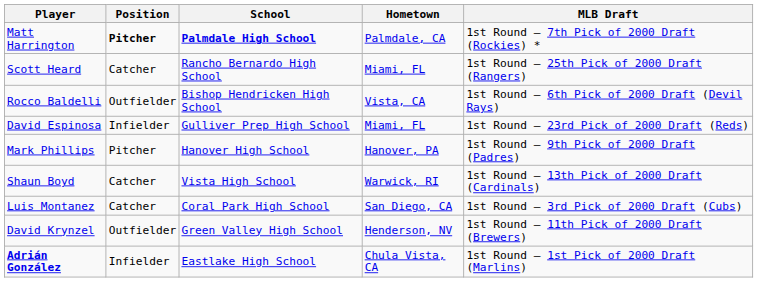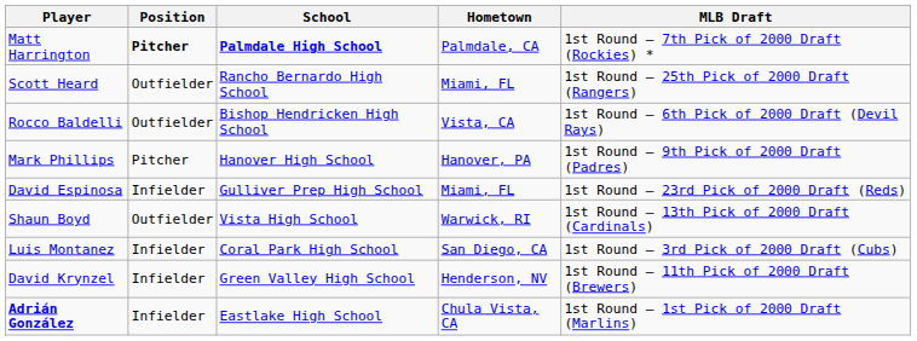 <table class="wikitable">
 <tr>
 <th>Player</th>
 <th>Position</th>
 <th>School</th>
 <th>Hometown</th>
 <th>MLB Draft</th>
 </tr>
 <tr>
 <td><a href='#'>Matt Harrington</a></td>
 <td><strong>Pitcher</strong></td>
 <td><strong><a href='#'>Palmdale High School</a></strong></td>
 <td><a href='#'>Palmdale, CA</a></td>
 <td>1st Round – <a href='#'>7th Pick of 2000 Draft</a> (<a href='#'>Rockies</a>) *</td>
 </tr>
 <tr>
 <td><a href='#'>Scott Heard</a></td>
-<td>Catcher</td>
+<td>Outfielder</td>
 <td><a href='#'>Rancho Bernardo High School</a></td>
 <td><a href='#'>Miami, FL</a></td>
 <td>1st Round – <a href='#'>25th Pick of 2000 Draft</a> (<a href='#'>Rangers</a>)</td>
 </tr>
 <tr>
 <td><a href='#'>Rocco Baldelli</a></td>
 <td>Outfielder</td>
 <td><a href='#'>Bishop Hendricken High School</a></td>
 <td><a href='#'>Vista, CA</a></td>
 <td>1st Round – <a href='#'>6th Pick of 2000 Draft</a> (<a href='#'>Devil Rays</a>)</td>
 </tr>
 <tr>
+<td><a href='#'>Mark Phillips</a></td>
+<td>Pitcher</td>
+<td><a href='#'>Hanover High School</a></td>
+<td><a href='#'>Hanover, PA</a></td>
+<td>1st Round – <a href='#'>9th Pick of 2000 Draft</a> (<a href='#'>Padres</a>)</td>
+</tr>
+<tr>
 <td><a href='#'>David Espinosa</a></td>
 <td>Infielder</td>
 <td><a href='#'>Gulliver Prep High School</a></td>
 <td><a href='#'>Miami, FL</a></td>
 <td>1st Round – <a href='#'>23rd Pick of 2000 Draft</a> (<a href='#'>Reds</a>)</td>
 </tr>
 <tr>
-<td><a href='#'>Mark Phillips</a></td>
-<td>Pitcher</td>
-<td><a href='#'>Hanover High School</a></td>
-<td><a href='#'>Hanover, PA</a></td>
-<td>1st Round – <a href='#'>9th Pick of 2000 Draft</a> (<a href='#'>Padres</a>)</td>
-</tr>
-<tr>
 <td><a href='#'>Shaun Boyd</a></td>
-<td>Catcher</td>
+<td>Outfielder</td>
 <td><a href='#'>Vista High School</a></td>
 <td><a href='#'>Warwick, RI</a></td>
 <td>1st Round – <a href='#'>13th Pick of 2000 Draft</a> (<a href='#'>Cardinals</a>)</td>
 </tr>
 <tr>
 <td><a href='#'>Luis Montanez</a></td>
-<td>Catcher</td>
+<td>Infielder</td>
 <td><a href='#'>Coral Park High School</a></td>
 <td><a href='#'>San Diego, CA</a></td>
 <td>1st Round – <a href='#'>3rd Pick of 2000 Draft</a> (<a href='#'>Cubs</a>)</td>
 </tr>
 <tr>
 <td><a href='#'>David Krynzel</a></td>
-<td>Outfielder</td>
+<td>Infielder</td>
 <td><a href='#'>Green Valley High School</a></td>
 <td><a href='#'>Henderson, NV</a></td>
 <td>1st Round – <a href='#'>11th Pick of 2000 Draft</a> (<a href='#'>Brewers</a>)</td>
 </tr>
 <tr>
 <td><strong><a href='#'>Adrián González</a></strong></td>
 <td>Infielder</td>
 <td><a href='#'>Eastlake High School</a></td>
 <td><a href='#'>Chula Vista, CA</a></td>
 <td>1st Round – <a href='#'>1st Pick of 2000 Draft</a> (<a href='#'>Marlins</a>)</td>
 </tr>
 </table>
